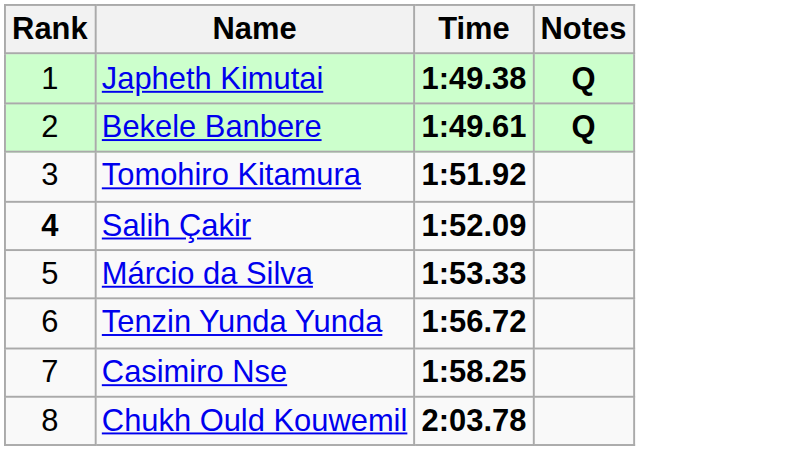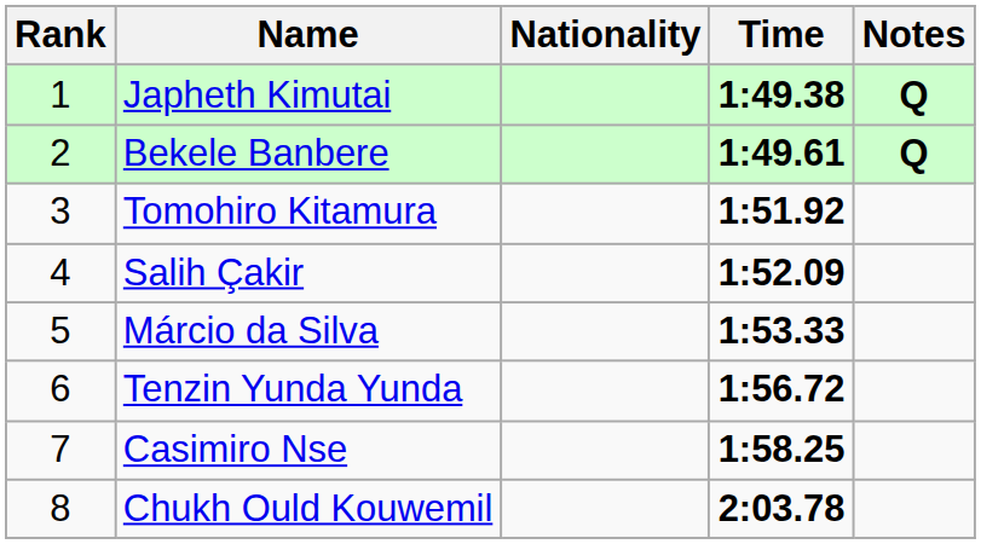 <table class="wikitable sortable" style="text-align:center">
 <tr>
 <th>Rank</th>
 <th>Name</th>
+<th>Nationality</th>
 <th>Time</th>
 <th>Notes</th>
 </tr>
 <tr bgcolor=ccffcc>
 <td>1</td>
 <td align=left><a href='#'>Japheth Kimutai</a></td>
+<td align=left></td>
 <td><strong>1:49.38</strong></td>
 <td><strong>Q</strong></td>
 </tr>
 <tr bgcolor=ccffcc>
 <td>2</td>
 <td align=left><a href='#'>Bekele Banbere</a></td>
+<td align=left></td>
 <td><strong>1:49.61</strong></td>
 <td><strong>Q</strong></td>
 </tr>
 <tr>
 <td>3</td>
 <td align=left><a href='#'>Tomohiro Kitamura</a></td>
+<td align=left></td>
 <td><strong>1:51.92</strong></td>
 <td></td>
 </tr>
 <tr>
-<td><strong>4</strong></td>
+<td>4</td>
 <td align=left><a href='#'>Salih Çakir</a></td>
+<td align=left></td>
 <td><strong>1:52.09</strong></td>
 <td></td>
 </tr>
 <tr>
 <td>5</td>
 <td align=left><a href='#'>Márcio da Silva</a></td>
+<td align=left></td>
 <td><strong>1:53.33</strong></td>
 <td></td>
 </tr>
 <tr>
 <td>6</td>
 <td align=left><a href='#'>Tenzin Yunda Yunda</a></td>
+<td align=left></td>
 <td><strong>1:56.72</strong></td>
 <td></td>
 </tr>
 <tr>
 <td>7</td>
 <td align=left><a href='#'>Casimiro Nse</a></td>
+<td align=left></td>
 <td><strong>1:58.25</strong></td>
 <td></td>
 </tr>
 <tr>
 <td>8</td>
 <td align=left><a href='#'>Chukh Ould Kouwemil</a></td>
+<td align=left></td>
 <td><strong>2:03.78</strong></td>
 <td></td>
 </tr>
 </table>
